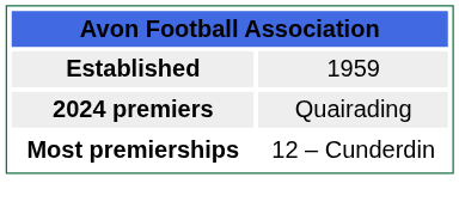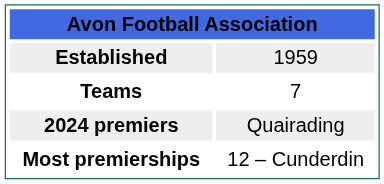 <table style="margin:5px; border:1px solid #177245;" align=right cellpadding=3 cellspacing=3 width=300>
 <tr align="center" bgcolor=#4169E1>
 <td colspan=2><span><strong>Avon Football Association</strong></span></td>
 </tr>
 <tr align="center" bgcolor="#eeeeee">
 <td><strong>Established</strong></td>
 <td>1959</td>
+</tr>
+<tr align="center">
+<td><strong>Teams</strong></td>
+<td>7</td>
 </tr>
 <tr align="center" bgcolor="#eeeeee">
 <td><strong>2024 premiers</strong></td>
 <td>Quairading</td>
 </tr>
 <tr align="center">
 <td><strong>Most premierships</strong></td>
 <td>12 – Cunderdin</td>
 </tr>
 </table>
